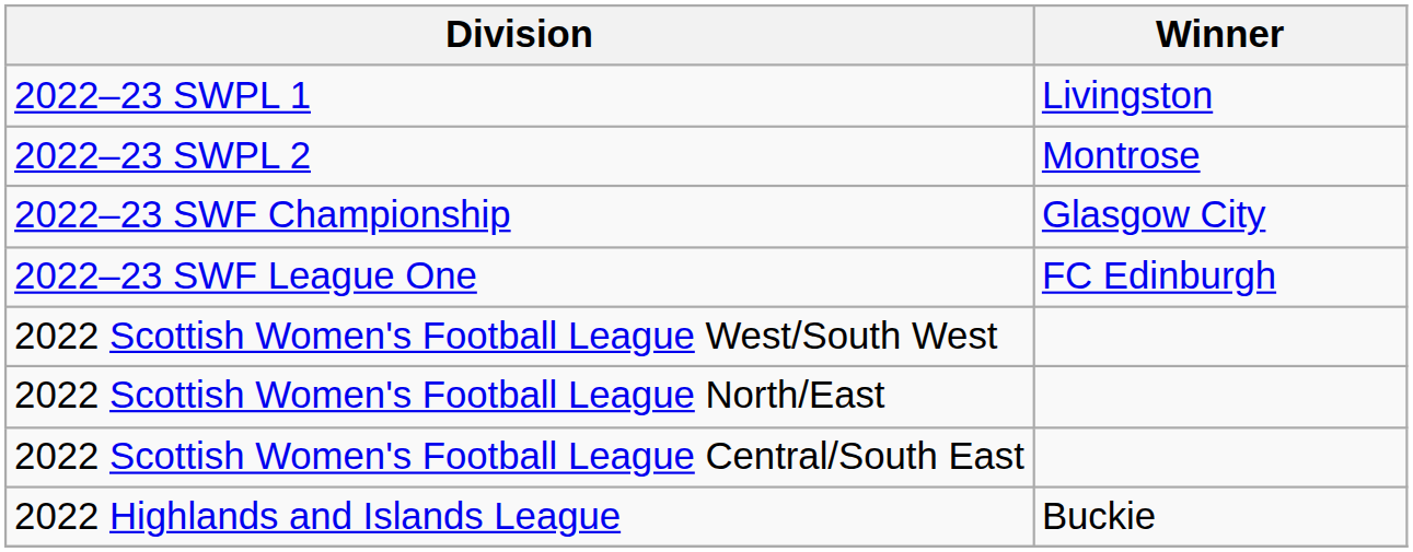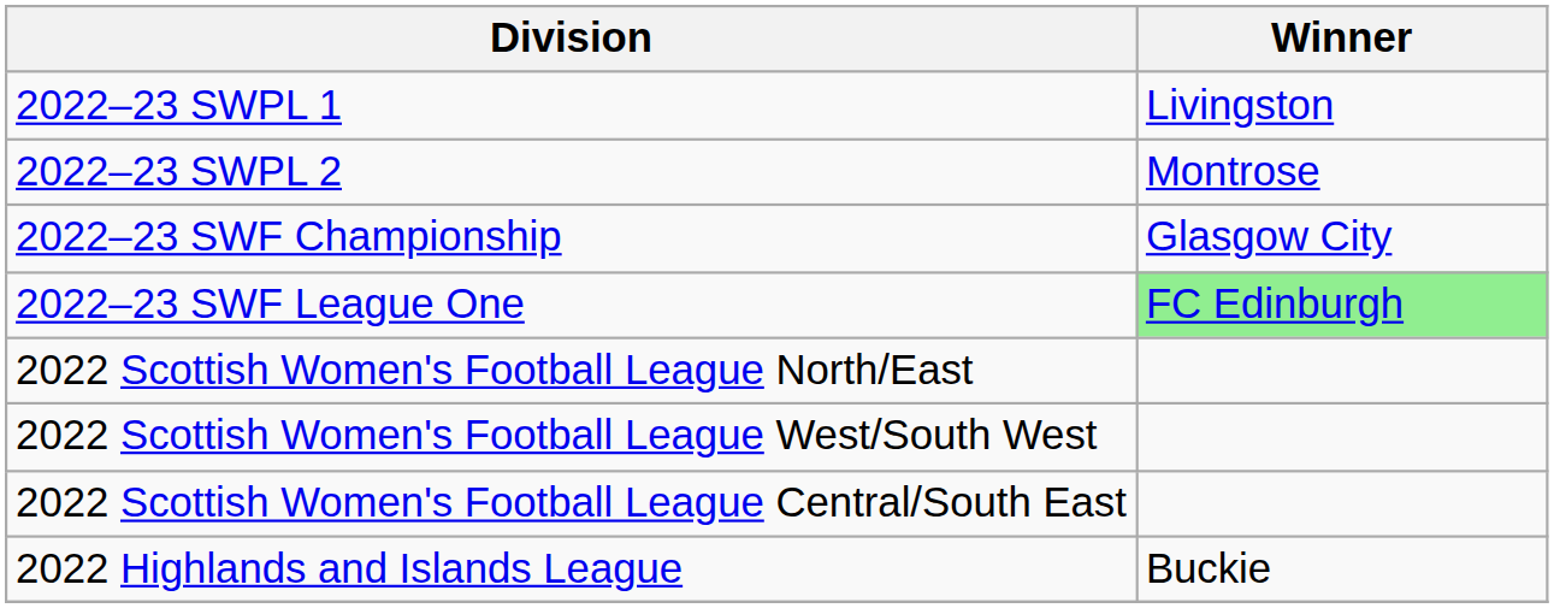 <table class="wikitable">
 <tr>
 <th>Division</th>
 <th width=150>Winner</th>
 </tr>
 <tr>
 <td><a href='#'>2022–23 SWPL 1</a></td>
 <td><a href='#'>Livingston</a></td>
 </tr>
 <tr>
 <td><a href='#'>2022–23 SWPL 2</a></td>
 <td><a href='#'>Montrose</a></td>
 </tr>
 <tr>
 <td><a href='#'>2022–23 SWF Championship</a></td>
 <td><a href='#'>Glasgow City</a></td>
 </tr>
 <tr>
 <td><a href='#'>2022–23 SWF League One</a></td>
-<td><a href='#'>FC Edinburgh</a></td>
+<td style="background: lightgreen;"><a href='#'>FC Edinburgh</a></td>
+</tr>
+<tr>
+<td>2022 <a href='#'>Scottish Women's Football League</a> North/East</td>
+<td></td>
 </tr>
 <tr>
 <td>2022 <a href='#'>Scottish Women's Football League</a> West/South West</td>
-<td></td>
-</tr>
-<tr>
-<td>2022 <a href='#'>Scottish Women's Football League</a> North/East</td>
 <td></td>
 </tr>
 <tr>
 <td>2022 <a href='#'>Scottish Women's Football League</a> Central/South East</td>
 <td></td>
 </tr>
 <tr>
 <td>2022 <a href='#'>Highlands and Islands League</a></td>
 <td>Buckie</td>
 </tr>
 <tr>
 </tr>
 </table>
